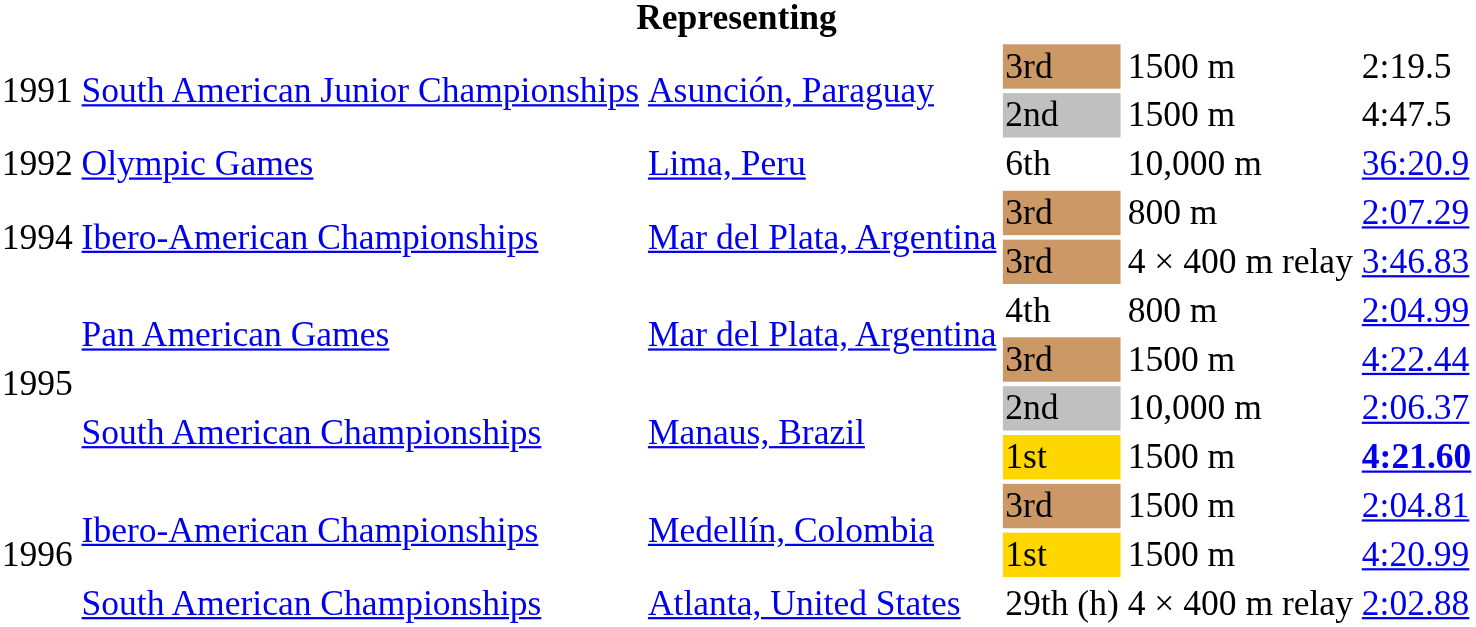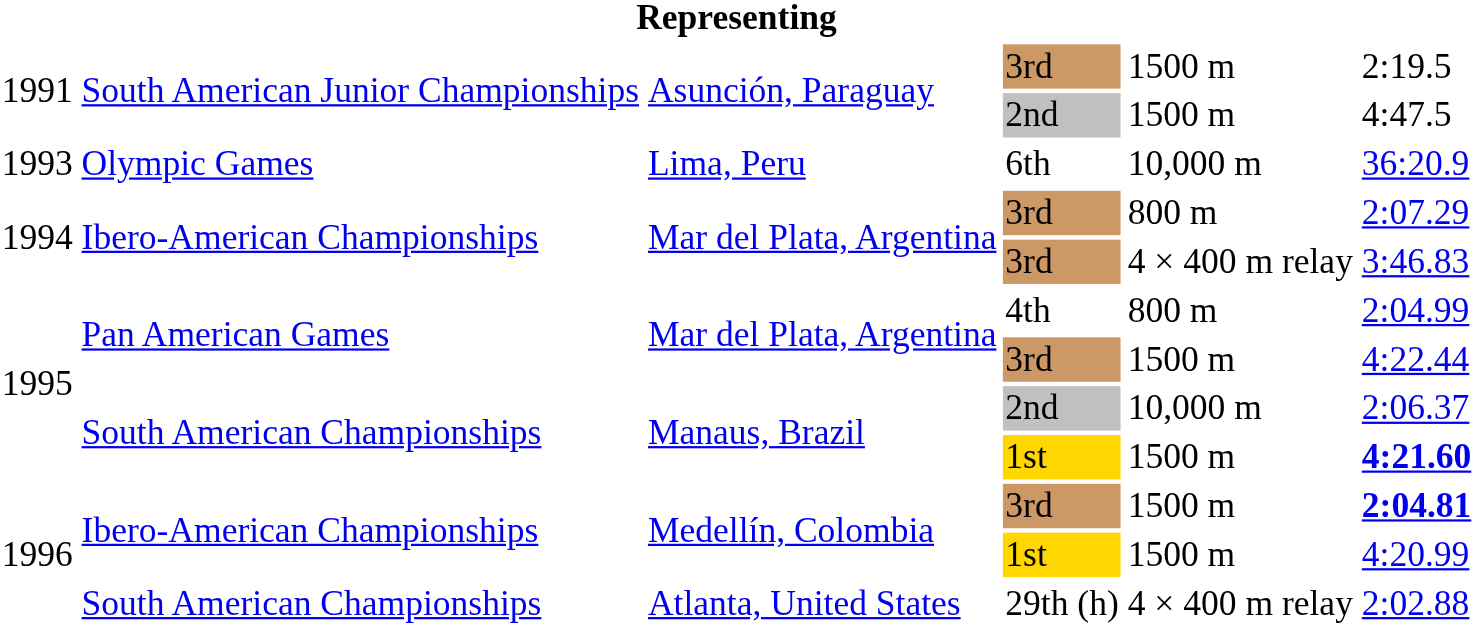 <table>
 <tr>
 <th colspan="6">Representing </th>
 </tr>
 <tr>
 <td rowspan=2>1991</td>
 <td rowspan=2><a href='#'>South American Junior Championships</a></td>
 <td rowspan=2><a href='#'>Asunción, Paraguay</a></td>
 <td bgcolor=cc9966>3rd</td>
 <td>1500 m</td>
 <td>2:19.5</td>
 </tr>
 <tr>
 <td bgcolor=silver>2nd</td>
 <td>1500 m</td>
 <td>4:47.5</td>
 </tr>
 <tr>
-<td>1992</td>
+<td>1993</td>
 <td><a href='#'>Olympic Games</a></td>
 <td><a href='#'>Lima, Peru</a></td>
 <td>6th</td>
 <td>10,000 m</td>
 <td><a href='#'>36:20.9</a></td>
 </tr>
 <tr>
 <td rowspan=2>1994</td>
 <td rowspan=2><a href='#'>Ibero-American Championships</a></td>
 <td rowspan=2><a href='#'>Mar del Plata, Argentina</a></td>
 <td bgcolor=cc9966>3rd</td>
 <td>800 m</td>
 <td><a href='#'>2:07.29</a></td>
 </tr>
 <tr>
 <td bgcolor=cc9966>3rd</td>
 <td>4 × 400 m relay</td>
 <td><a href='#'>3:46.83</a></td>
 </tr>
 <tr>
 <td rowspan=4>1995</td>
 <td rowspan=2><a href='#'>Pan American Games</a></td>
 <td rowspan=2><a href='#'>Mar del Plata,  Argentina</a></td>
 <td>4th</td>
 <td>800 m</td>
 <td><a href='#'>2:04.99</a></td>
 </tr>
 <tr>
 <td bgcolor=cc9966>3rd</td>
 <td>1500 m</td>
 <td><a href='#'>4:22.44</a></td>
 </tr>
 <tr>
 <td rowspan=2><a href='#'>South American Championships</a></td>
 <td rowspan=2><a href='#'>Manaus, Brazil</a></td>
 <td bgcolor=silver>2nd</td>
 <td>10,000 m</td>
 <td><a href='#'>2:06.37</a></td>
 </tr>
 <tr>
 <td bgcolor=gold>1st</td>
 <td>1500 m</td>
 <td><strong><a href='#'>4:21.60</a></strong></td>
 </tr>
 <tr>
 <td rowspan=3>1996</td>
 <td rowspan=2><a href='#'>Ibero-American Championships</a></td>
 <td rowspan=2><a href='#'>Medellín, Colombia</a></td>
 <td bgcolor=cc9966>3rd</td>
 <td>1500 m</td>
-<td><a href='#'>2:04.81</a></td>
+<td><strong><a href='#'>2:04.81</a></strong></td>
 </tr>
 <tr>
 <td bgcolor=gold>1st</td>
 <td>1500 m</td>
 <td><a href='#'>4:20.99</a></td>
 </tr>
 <tr>
 <td><a href='#'>South American Championships</a></td>
 <td><a href='#'>Atlanta, United States</a></td>
 <td>29th (h)</td>
 <td>4 × 400 m relay</td>
 <td><a href='#'>2:02.88</a></td>
 </tr>
 </table>
